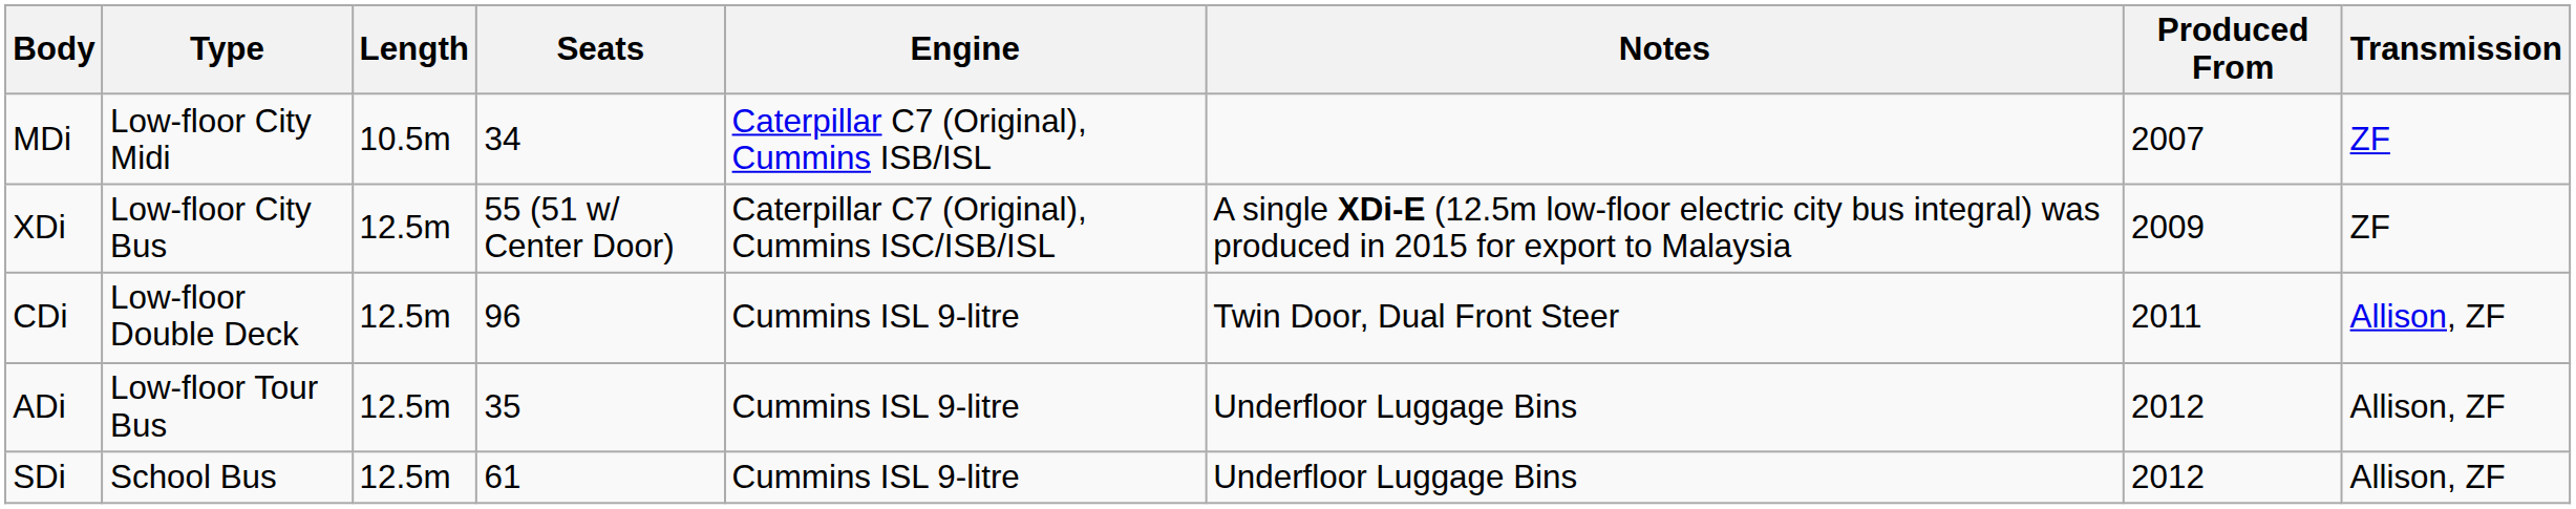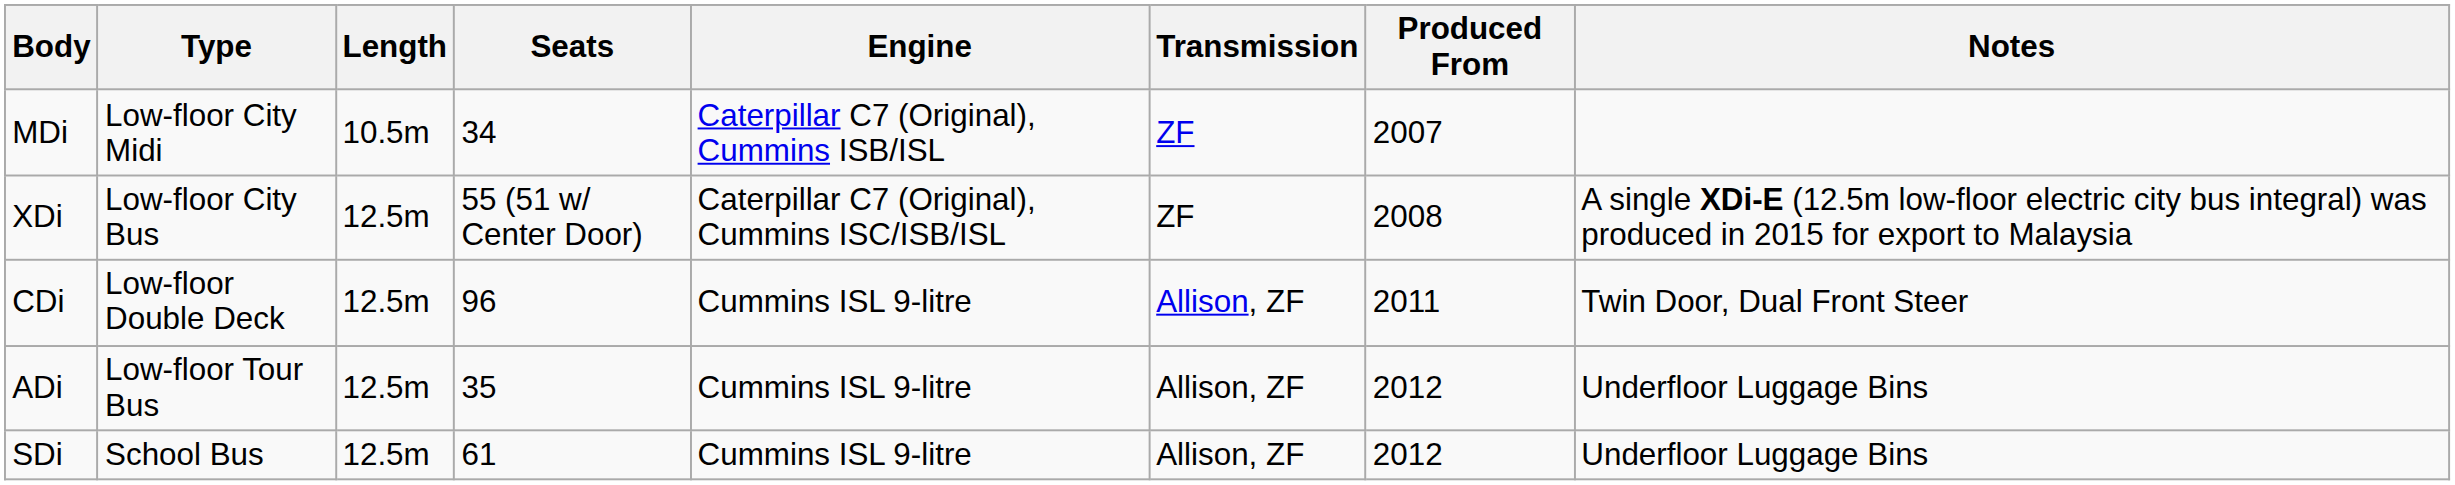 <table class="wikitable">
 <tr>
 <th>Body</th>
 <th>Type</th>
 <th>Length</th>
 <th>Seats</th>
 <th>Engine</th>
+<th>Transmission</th>
+<th>Produced From</th>
 <th>Notes</th>
-<th>Produced From</th>
-<th>Transmission</th>
 </tr>
 <tr>
 <td>MDi</td>
 <td>Low-floor City Midi</td>
 <td>10.5m</td>
 <td>34</td>
 <td><a href='#'>Caterpillar</a> C7 (Original), <a href='#'>Cummins</a> ISB/ISL</td>
+<td><a href='#'>ZF</a></td>
+<td>2007</td>
 <td></td>
-<td>2007</td>
-<td><a href='#'>ZF</a></td>
 </tr>
 <tr>
 <td>XDi</td>
 <td>Low-floor City Bus</td>
 <td>12.5m</td>
 <td>55 (51 w/ Center Door)</td>
 <td>Caterpillar C7 (Original), Cummins ISC/ISB/ISL</td>
+<td>ZF</td>
+<td>2008</td>
 <td>A single <strong>XDi-E</strong> (12.5m low-floor electric city bus integral) was produced in 2015 for export to Malaysia</td>
-<td>2009</td>
-<td>ZF</td>
 </tr>
 <tr>
 <td>CDi</td>
 <td>Low-floor Double Deck</td>
 <td>12.5m</td>
 <td>96</td>
 <td>Cummins ISL 9-litre</td>
+<td><a href='#'>Allison</a>, ZF</td>
+<td>2011</td>
 <td>Twin Door, Dual Front Steer</td>
-<td>2011</td>
-<td><a href='#'>Allison</a>, ZF</td>
 </tr>
 <tr>
 <td>ADi</td>
 <td>Low-floor Tour Bus</td>
 <td>12.5m</td>
 <td>35</td>
 <td>Cummins ISL 9-litre</td>
+<td>Allison, ZF</td>
+<td>2012</td>
 <td>Underfloor Luggage Bins</td>
-<td>2012</td>
-<td>Allison, ZF</td>
 </tr>
 <tr>
 <td>SDi</td>
 <td>School Bus</td>
 <td>12.5m</td>
 <td>61</td>
 <td>Cummins ISL 9-litre</td>
+<td>Allison, ZF</td>
+<td>2012</td>
 <td>Underfloor Luggage Bins</td>
-<td>2012</td>
-<td>Allison, ZF</td>
 </tr>
 </table>
